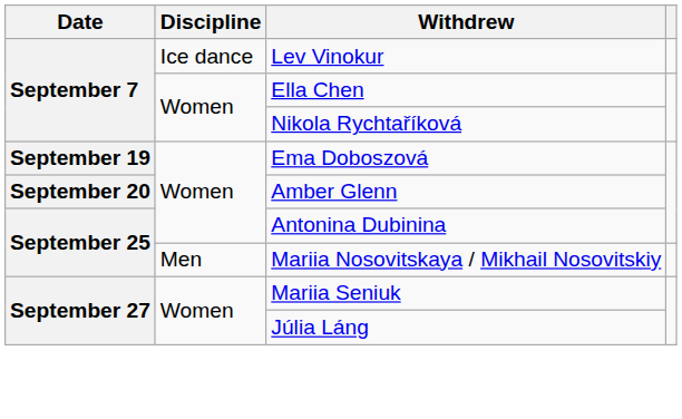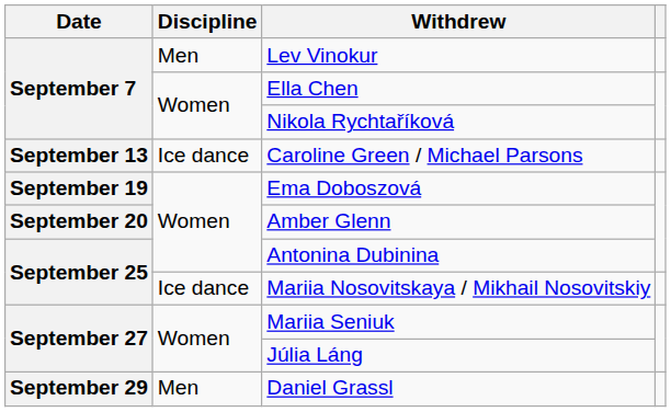 <table class="wikitable unsortable">
 <tr>
 <th scope="col">Date</th>
 <th scope="col">Discipline</th>
 <th scope="col">Withdrew</th>
 <th scope="col"></th>
 </tr>
 <tr>
 <th scope="row" style="text-align:left" rowspan=3>September 7</th>
-<td>Ice dance</td>
+<td>Men</td>
 <td> <a href='#'>Lev Vinokur</a></td>
 <td></td>
 </tr>
 <tr>
 <td rowspan=2>Women</td>
 <td> <a href='#'>Ella Chen</a></td>
 <td rowspan=2></td>
 </tr>
 <tr>
 <td> <a href='#'>Nikola Rychtaříková</a></td>
+</tr>
+<tr>
+<th scope="row" style="text-align:left">September 13</th>
+<td>Ice dance</td>
+<td> <a href='#'>Caroline Green</a> / <a href='#'>Michael Parsons</a></td>
+<td></td>
 </tr>
 <tr>
 <th scope="row" style="text-align:left">September 19</th>
 <td rowspan=3>Women</td>
 <td> <a href='#'>Ema Doboszová</a></td>
 <td rowspan=3></td>
 </tr>
 <tr>
 <th scope="row" style="text-align:left">September 20</th>
 <td> <a href='#'>Amber Glenn</a></td>
 </tr>
 <tr>
 <th scope="row" style="text-align:left" rowspan=2>September 25</th>
 <td> <a href='#'>Antonina Dubinina</a></td>
 </tr>
 <tr>
-<td>Men</td>
+<td>Ice dance</td>
 <td> <a href='#'>Mariia Nosovitskaya</a> / <a href='#'>Mikhail Nosovitskiy</a></td>
 <td></td>
 </tr>
 <tr>
 <th scope="row" style="text-align:left" rowspan=2>September 27</th>
 <td rowspan=2>Women</td>
 <td> <a href='#'>Mariia Seniuk</a></td>
 <td rowspan=2></td>
 </tr>
 <tr>
 <td> <a href='#'>Júlia Láng</a></td>
 </tr>
+<tr>
+<th scope="row" style="text-align:left">September 29</th>
+<td>Men</td>
+<td> <a href='#'>Daniel Grassl</a></td>
+<td></td>
+</tr>
 </table>
